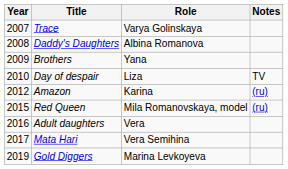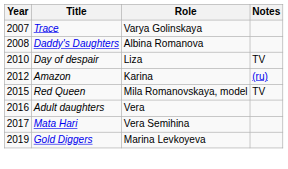 <table class="wikitable sortable">
 <tr>
 <th>Year</th>
 <th>Title</th>
 <th>Role</th>
 <th>Notes</th>
 </tr>
 <tr>
 <td>2007</td>
 <td><em><a href='#'>Trace</a></em></td>
 <td>Varya Golinskaya</td>
 <td></td>
 </tr>
 <tr>
 <td>2008</td>
 <td><em><a href='#'>Daddy's Daughters</a></em></td>
 <td>Albina Romanova</td>
 <td></td>
 </tr>
 <tr>
-<td>2009</td>
-<td><em>Brothers</em></td>
-<td>Yana</td>
-<td></td>
-</tr>
-<tr>
 <td>2010</td>
 <td><em>Day of despair</em></td>
 <td>Liza</td>
 <td>TV</td>
 </tr>
 <tr>
 <td>2012</td>
 <td><em>Amazon</em></td>
 <td>Karina</td>
 <td><a href='#'>(ru)</a></td>
 </tr>
 <tr>
 <td>2015</td>
 <td><em>Red Queen</em></td>
 <td>Mila Romanovskaya, model</td>
-<td><a href='#'>(ru)</a></td>
+<td>TV</td>
 </tr>
 <tr>
 <td>2016</td>
 <td><em>Adult daughters</em></td>
 <td>Vera</td>
 <td></td>
 </tr>
 <tr>
 <td>2017</td>
 <td><em><a href='#'>Mata Hari</a></em></td>
 <td>Vera Semihina</td>
 <td></td>
 </tr>
 <tr>
 <td>2019</td>
 <td><em><a href='#'>Gold Diggers</a></em></td>
 <td>Marina Levkoyeva</td>
 <td></td>
 </tr>
 </table>
